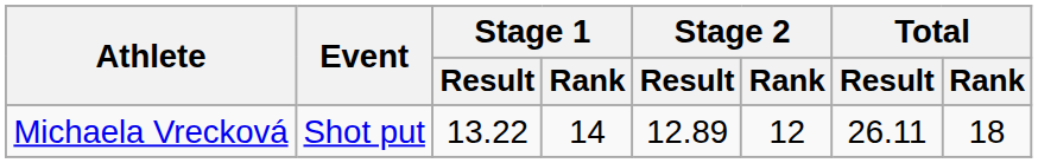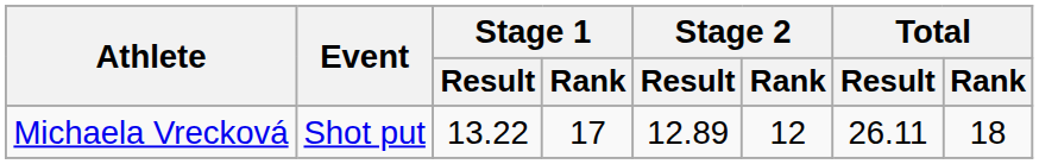 <table class="wikitable" style="font-size:90%">
 <tr>
 <th rowspan=2>Athlete</th>
 <th rowspan=2>Event</th>
 <th colspan=2>Stage 1</th>
 <th colspan=2>Stage 2</th>
 <th colspan=2>Total</th>
 </tr>
 <tr style="font-size:95%">
 <th>Result</th>
 <th>Rank</th>
 <th>Result</th>
 <th>Rank</th>
 <th>Result</th>
 <th>Rank</th>
 </tr>
 <tr align=center>
 <td align=left><a href='#'>Michaela Vrecková</a></td>
 <td align=left><a href='#'>Shot put</a></td>
 <td>13.22</td>
-<td>14</td>
+<td>17</td>
 <td>12.89</td>
 <td>12</td>
 <td>26.11</td>
 <td>18</td>
 </tr>
 </table>
